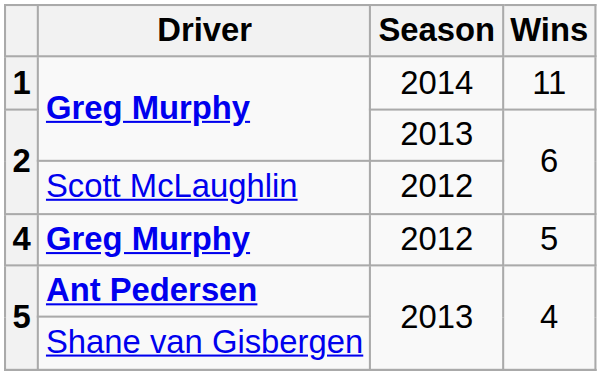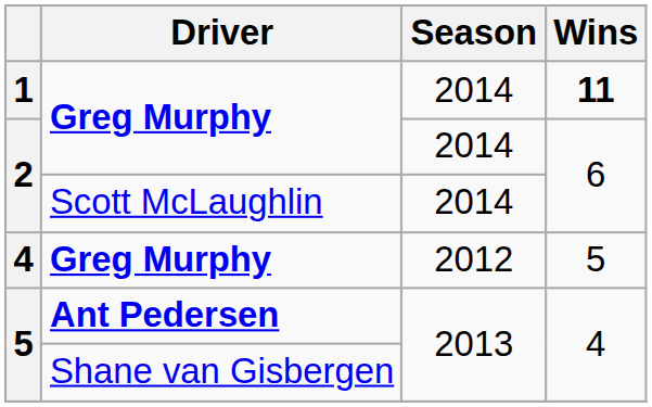 <table class="wikitable" style="text-align:center">
 <tr>
 <th></th>
 <th>Driver</th>
 <th>Season</th>
 <th>Wins</th>
 </tr>
 <tr>
 <th>1</th>
 <td rowspan=2 align=left> <strong><a href='#'>Greg Murphy</a></strong></td>
 <td>2014</td>
-<td>11</td>
+<td><strong>11</strong></td>
 </tr>
 <tr>
 <th rowspan=2>2</th>
-<td>2013</td>
+<td>2014</td>
 <td rowspan=2>6</td>
 </tr>
 <tr>
 <td align=left> <a href='#'>Scott McLaughlin</a></td>
-<td>2012</td>
+<td>2014</td>
 </tr>
 <tr>
 <th>4</th>
 <td align=left> <strong><a href='#'>Greg Murphy</a></strong></td>
 <td>2012</td>
 <td>5</td>
 </tr>
 <tr>
 <th rowspan=2>5</th>
 <td align=left> <strong><a href='#'>Ant Pedersen</a></strong></td>
 <td rowspan=2>2013</td>
 <td rowspan=2>4</td>
 </tr>
 <tr>
 <td align=left> <a href='#'>Shane van Gisbergen</a></td>
 </tr>
 <tr>
 </tr>
 </table>
